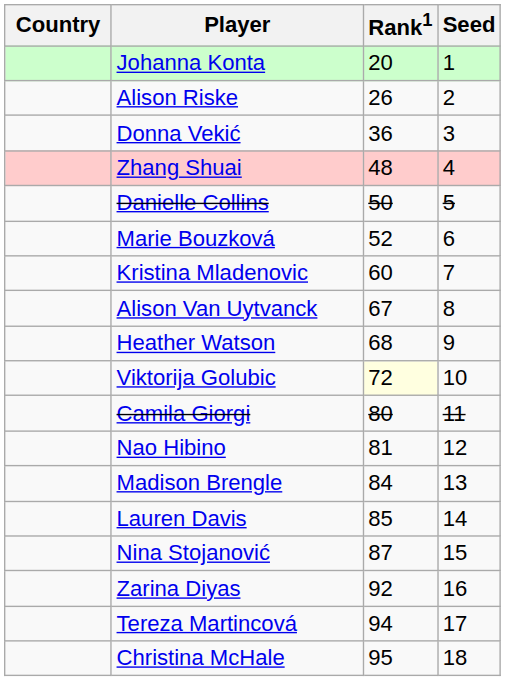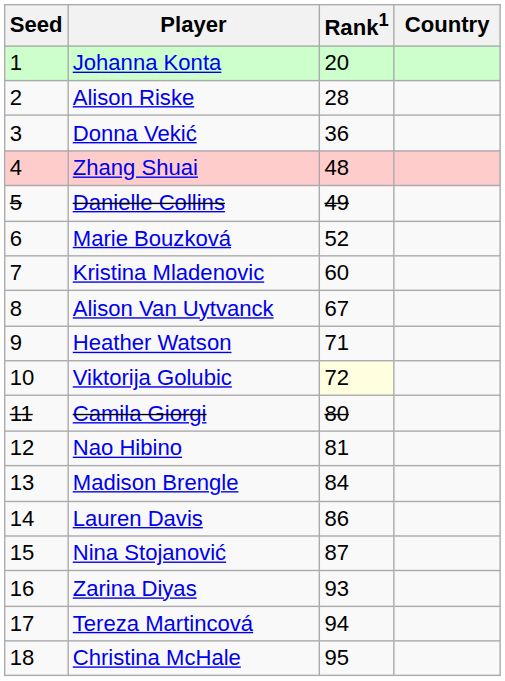 <table class="wikitable" border="1">
 <tr>
-<th width="70">Country</th>
+<th>Seed</th>
 <th width="175">Player</th>
 <th>Rank<sup>1</sup></th>
-<th>Seed</th>
+<th width="70">Country</th>
 </tr>
 <tr style="background:#cfc;">
-<td></td>
+<td>1</td>
 <td><a href='#'>Johanna Konta</a></td>
 <td>20</td>
-<td>1</td>
+<td></td>
 </tr>
 <tr>
+<td>2</td>
+<td><a href='#'>Alison Riske</a></td>
+<td>28</td>
 <td></td>
-<td><a href='#'>Alison Riske</a></td>
-<td>26</td>
-<td>2</td>
 </tr>
 <tr>
-<td></td>
+<td>3</td>
 <td><a href='#'>Donna Vekić</a></td>
 <td>36</td>
-<td>3</td>
+<td></td>
 </tr>
 <tr style="background:#fcc;">
-<td></td>
+<td>4</td>
 <td><a href='#'>Zhang Shuai</a></td>
 <td>48</td>
-<td>4</td>
+<td></td>
 </tr>
 <tr>
+<td><s>5</s></td>
+<td><s><a href='#'>Danielle Collins</a></s></td>
+<td><s>49</s></td>
 <td><s></s></td>
-<td><s><a href='#'>Danielle Collins</a></s></td>
-<td><s>50</s></td>
-<td><s>5</s></td>
 </tr>
 <tr>
-<td></td>
+<td>6</td>
 <td><a href='#'>Marie Bouzková</a></td>
 <td>52</td>
-<td>6</td>
+<td></td>
 </tr>
 <tr>
-<td></td>
+<td>7</td>
 <td><a href='#'>Kristina Mladenovic</a></td>
 <td>60</td>
-<td>7</td>
+<td></td>
 </tr>
 <tr>
-<td></td>
+<td>8</td>
 <td><a href='#'>Alison Van Uytvanck</a></td>
 <td>67</td>
-<td>8</td>
+<td></td>
 </tr>
 <tr>
+<td>9</td>
+<td><a href='#'>Heather Watson</a></td>
+<td>71</td>
 <td></td>
-<td><a href='#'>Heather Watson</a></td>
-<td>68</td>
-<td>9</td>
 </tr>
 <tr>
-<td></td>
+<td>10</td>
 <td><a href='#'>Viktorija Golubic</a></td>
 <td style="background: lightyellow;">72</td>
-<td>10</td>
+<td></td>
 </tr>
 <tr>
-<td><s></s></td>
+<td><s>11</s></td>
 <td><s><a href='#'>Camila Giorgi</a></s></td>
 <td><s>80</s></td>
-<td><s>11</s></td>
+<td><s></s></td>
 </tr>
 <tr>
-<td></td>
+<td>12</td>
 <td><a href='#'>Nao Hibino</a></td>
 <td>81</td>
-<td>12</td>
+<td></td>
 </tr>
 <tr>
-<td></td>
+<td>13</td>
 <td><a href='#'>Madison Brengle</a></td>
 <td>84</td>
-<td>13</td>
+<td></td>
 </tr>
 <tr>
+<td>14</td>
+<td><a href='#'>Lauren Davis</a></td>
+<td>86</td>
 <td></td>
-<td><a href='#'>Lauren Davis</a></td>
-<td>85</td>
-<td>14</td>
 </tr>
 <tr>
-<td></td>
+<td>15</td>
 <td><a href='#'>Nina Stojanović</a></td>
 <td>87</td>
-<td>15</td>
+<td></td>
 </tr>
 <tr>
+<td>16</td>
+<td><a href='#'>Zarina Diyas</a></td>
+<td>93</td>
 <td></td>
-<td><a href='#'>Zarina Diyas</a></td>
-<td>92</td>
-<td>16</td>
 </tr>
 <tr>
-<td></td>
+<td>17</td>
 <td><a href='#'>Tereza Martincová</a></td>
 <td>94</td>
-<td>17</td>
+<td></td>
 </tr>
 <tr>
-<td></td>
+<td>18</td>
 <td><a href='#'>Christina McHale</a></td>
 <td>95</td>
-<td>18</td>
+<td></td>
 </tr>
 </table>
